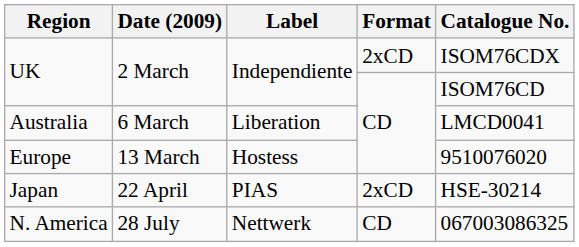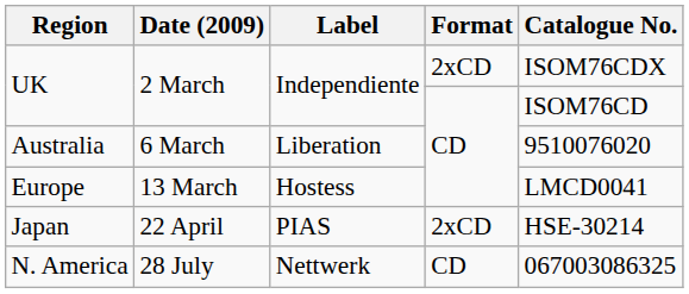 <table class="wikitable">
 <tr>
 <th>Region</th>
 <th>Date (2009)</th>
 <th>Label</th>
 <th>Format</th>
 <th>Catalogue No.</th>
 </tr>
 <tr>
 <td rowspan="2">UK</td>
 <td rowspan="2">2 March</td>
 <td rowspan="2">Independiente</td>
 <td>2xCD</td>
 <td>ISOM76CDX</td>
 </tr>
 <tr>
 <td rowspan="3">CD</td>
 <td>ISOM76CD</td>
 </tr>
 <tr>
 <td>Australia</td>
 <td>6 March</td>
 <td>Liberation</td>
-<td>LMCD0041</td>
+<td>9510076020</td>
 </tr>
 <tr>
 <td>Europe</td>
 <td>13 March</td>
 <td>Hostess</td>
-<td>9510076020</td>
+<td>LMCD0041</td>
 </tr>
 <tr>
 <td>Japan</td>
 <td>22 April</td>
 <td>PIAS</td>
 <td>2xCD</td>
 <td>HSE-30214</td>
 </tr>
 <tr>
 <td>N. America</td>
 <td>28 July</td>
 <td>Nettwerk</td>
 <td>CD</td>
 <td>067003086325</td>
 </tr>
 </table>
